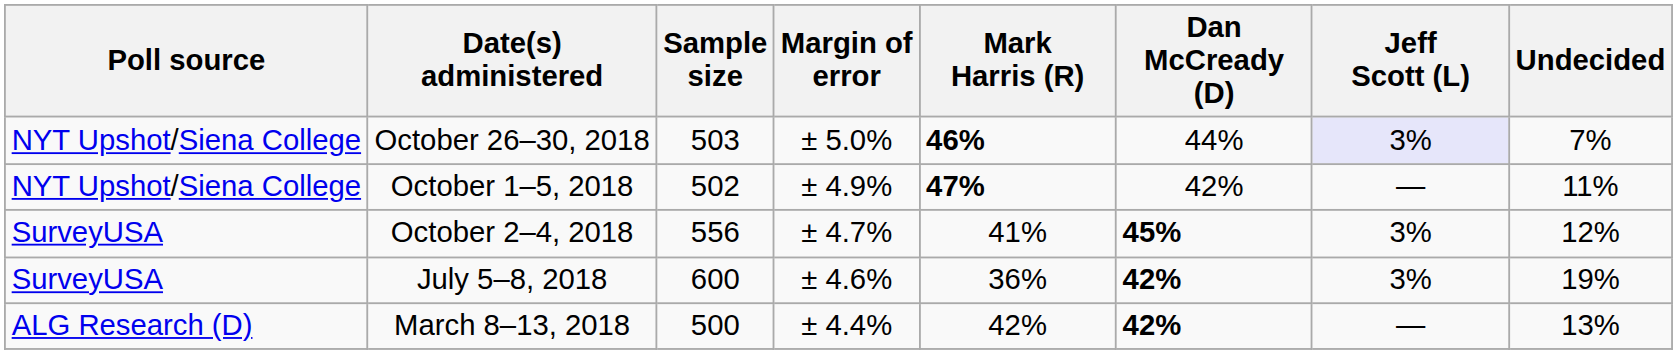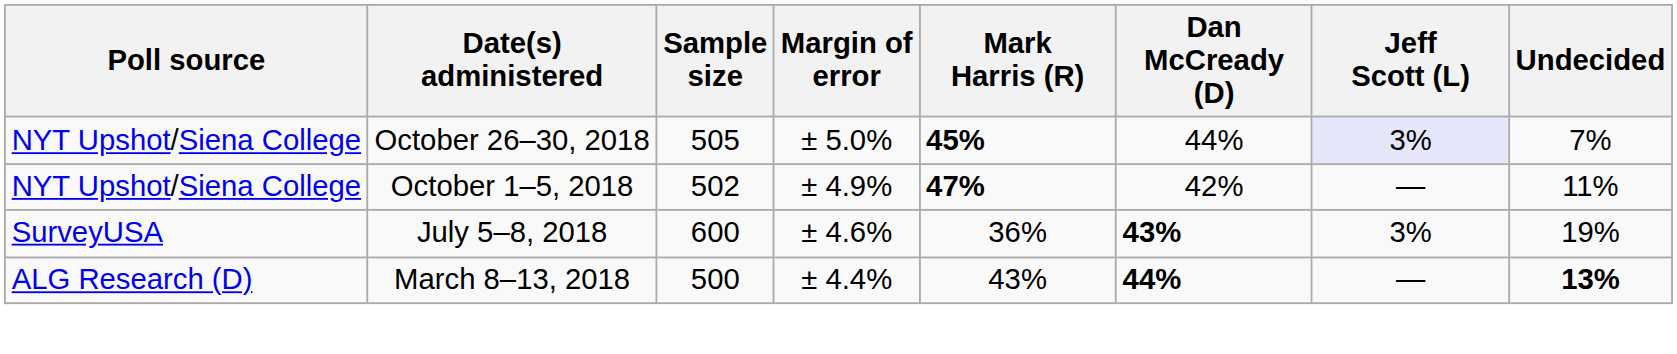 <table class="wikitable">
 <tr>
 <th>Poll source</th>
 <th>Date(s)<br>administered</th>
 <th>Sample<br>size</th>
 <th>Margin of <br>error</th>
 <th style="width:100px;">Mark<br>Harris (R)</th>
 <th style="width:100px;">Dan<br>McCready (D)</th>
 <th style="width:100px;">Jeff<br>Scott (L)</th>
 <th>Undecided</th>
 </tr>
 <tr>
 <td><a href='#'>NYT Upshot</a>/<a href='#'>Siena College</a></td>
 <td align=center>October 26–30, 2018</td>
-<td align=center>503</td>
+<td align=center>505</td>
 <td align=center>± 5.0%</td>
-<td><strong>46%</strong></td>
+<td><strong>45%</strong></td>
 <td align=center>44%</td>
 <td align=center style="background: lavender;">3%</td>
 <td align="center">7%</td>
 </tr>
 <tr>
 <td><a href='#'>NYT Upshot</a>/<a href='#'>Siena College</a></td>
 <td align=center>October 1–5, 2018</td>
 <td align=center>502</td>
 <td align=center>± 4.9%</td>
 <td><strong>47%</strong></td>
 <td align=center>42%</td>
 <td align=center>—</td>
 <td align="center">11%</td>
 </tr>
 <tr>
 <td><a href='#'>SurveyUSA</a></td>
-<td align="center">October 2–4, 2018</td>
-<td align="center">556</td>
-<td align="center">± 4.7%</td>
-<td align="center">41%</td>
-<td><strong>45%</strong></td>
-<td align="center">3%</td>
-<td align="center">12%</td>
-</tr>
-<tr>
-<td><a href='#'>SurveyUSA</a></td>
 <td align="center">July 5–8, 2018</td>
 <td align="center">600</td>
 <td align="center">± 4.6%</td>
 <td align="center">36%</td>
-<td><strong>42%</strong></td>
+<td><strong>43%</strong></td>
 <td align="center">3%</td>
 <td align="center">19%</td>
 </tr>
 <tr>
 <td><a href='#'>ALG Research (D)</a></td>
 <td align="center">March 8–13, 2018</td>
 <td align="center">500</td>
 <td align="center">± 4.4%</td>
-<td align="center">42%</td>
-<td><strong>42%</strong></td>
+<td align="center">43%</td>
+<td><strong>44%</strong></td>
 <td align="center">—</td>
-<td align="center">13%</td>
+<td align="center"><strong>13%</strong></td>
 </tr>
 </table>
